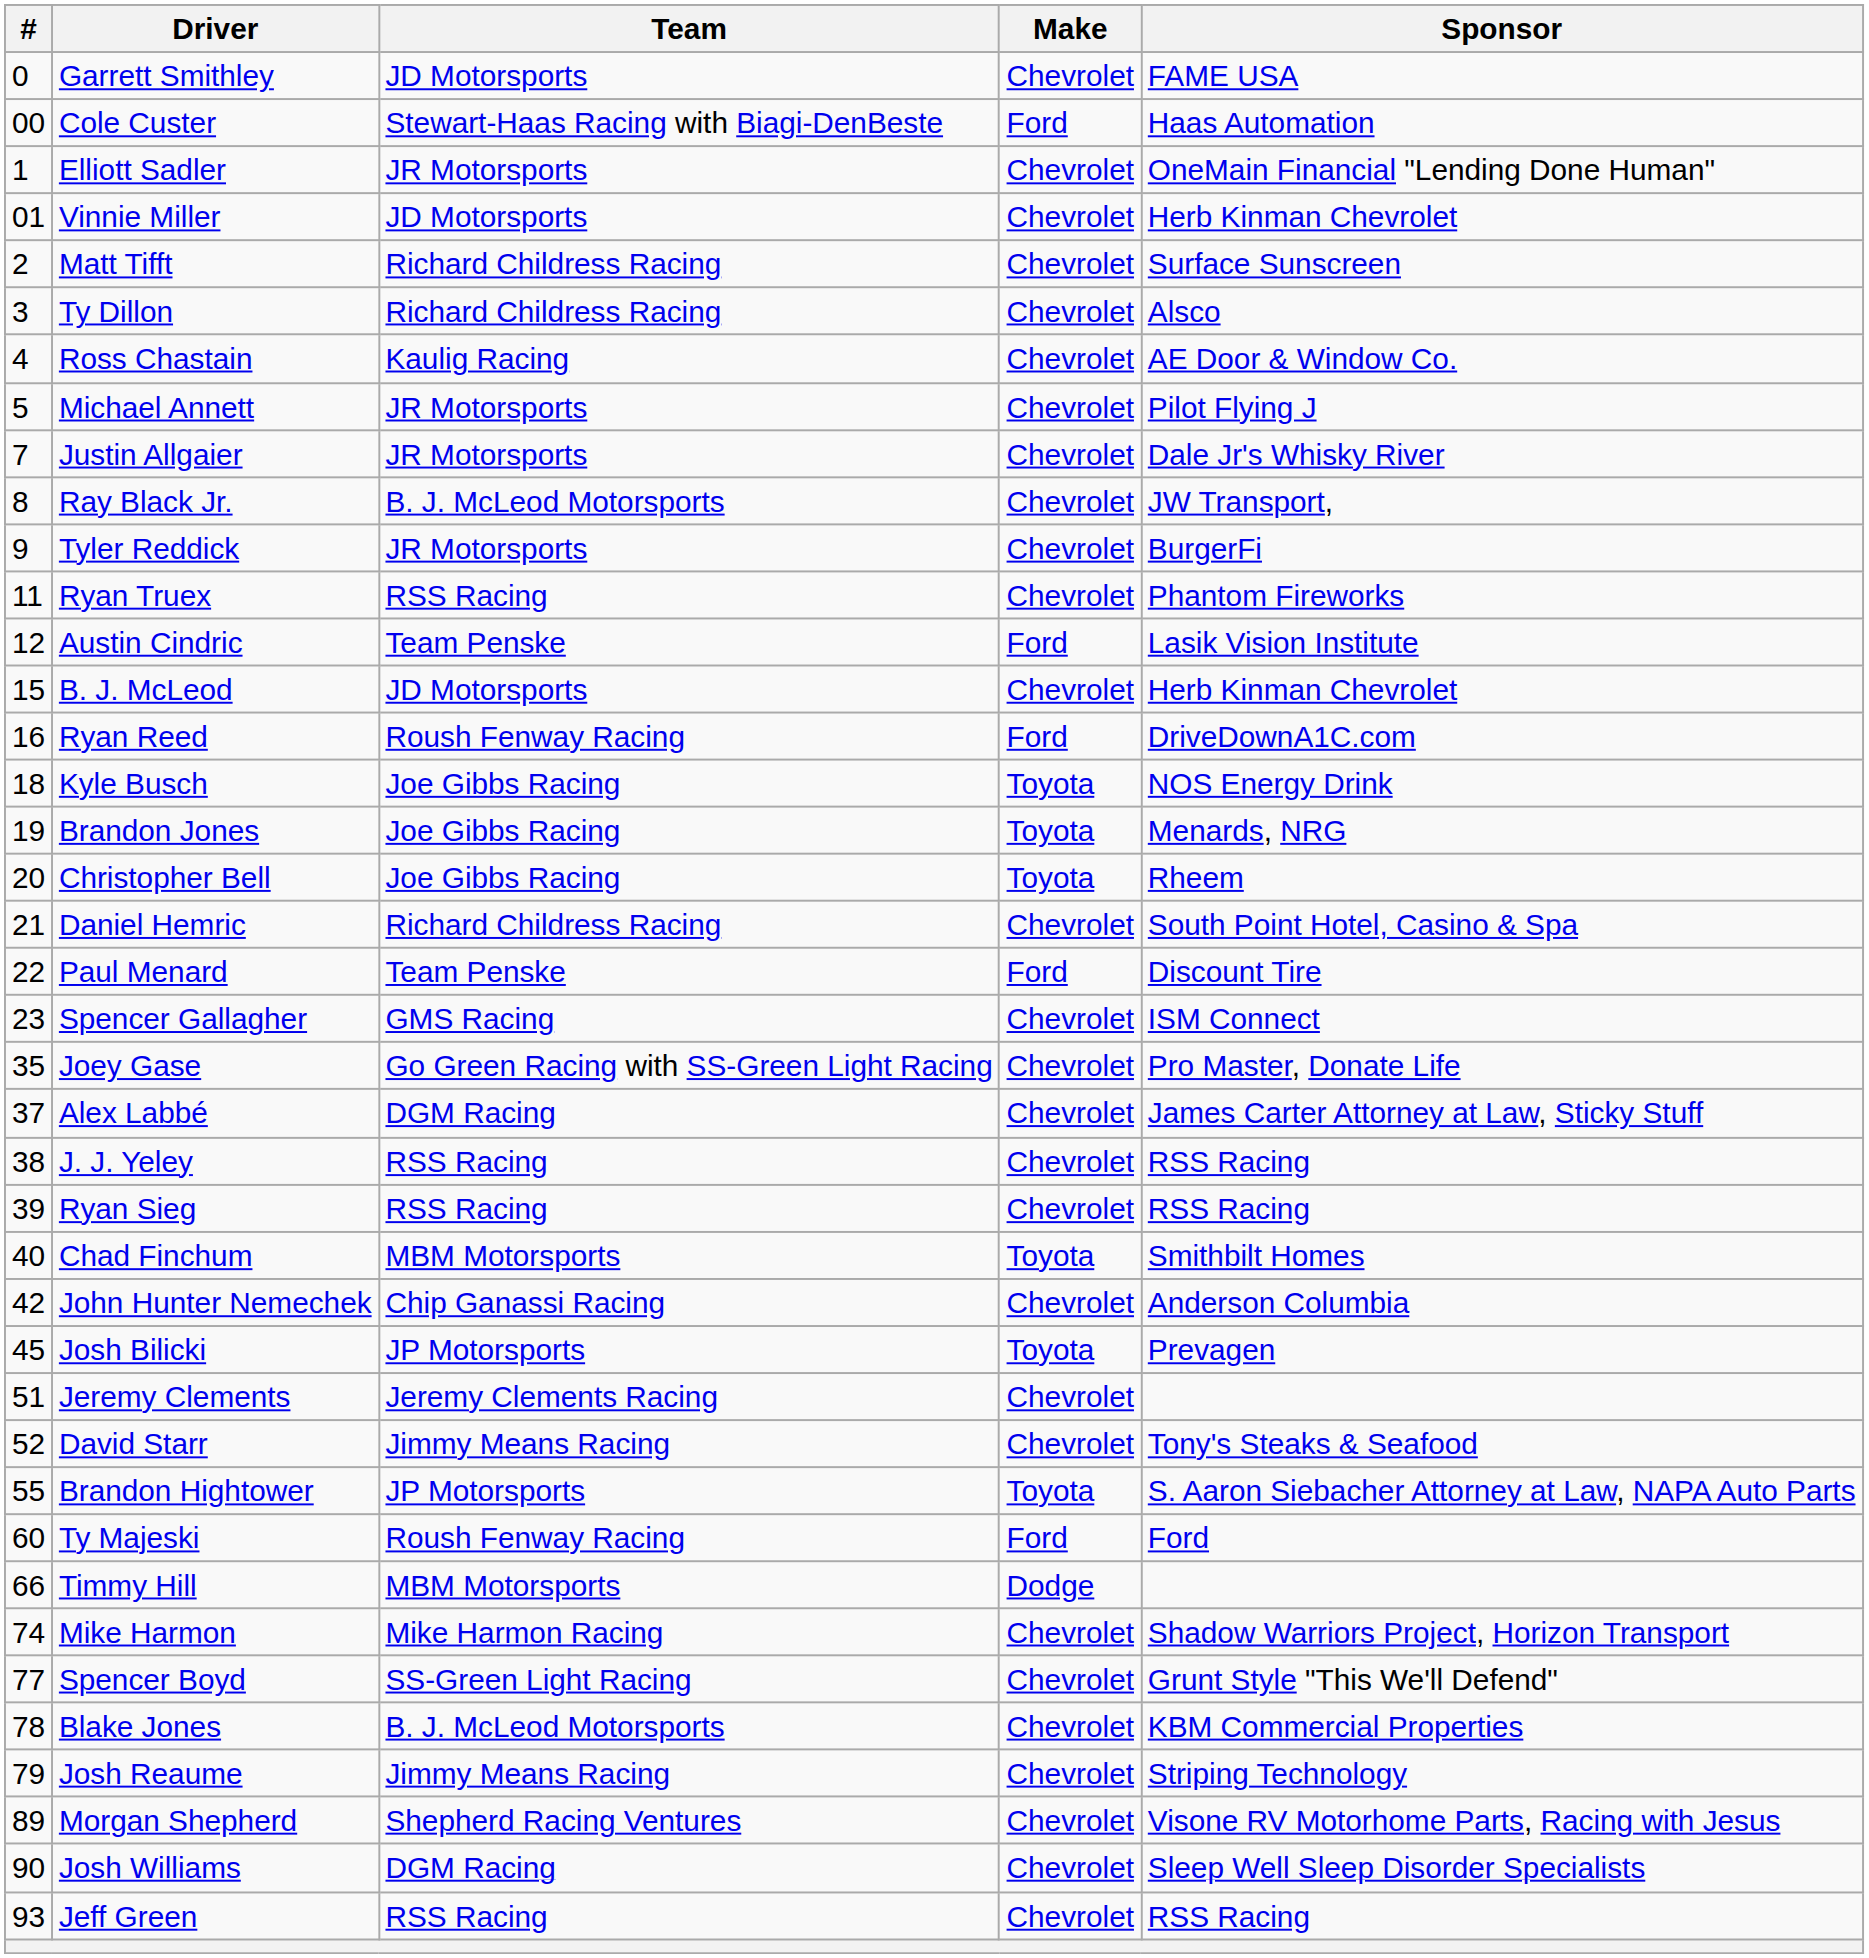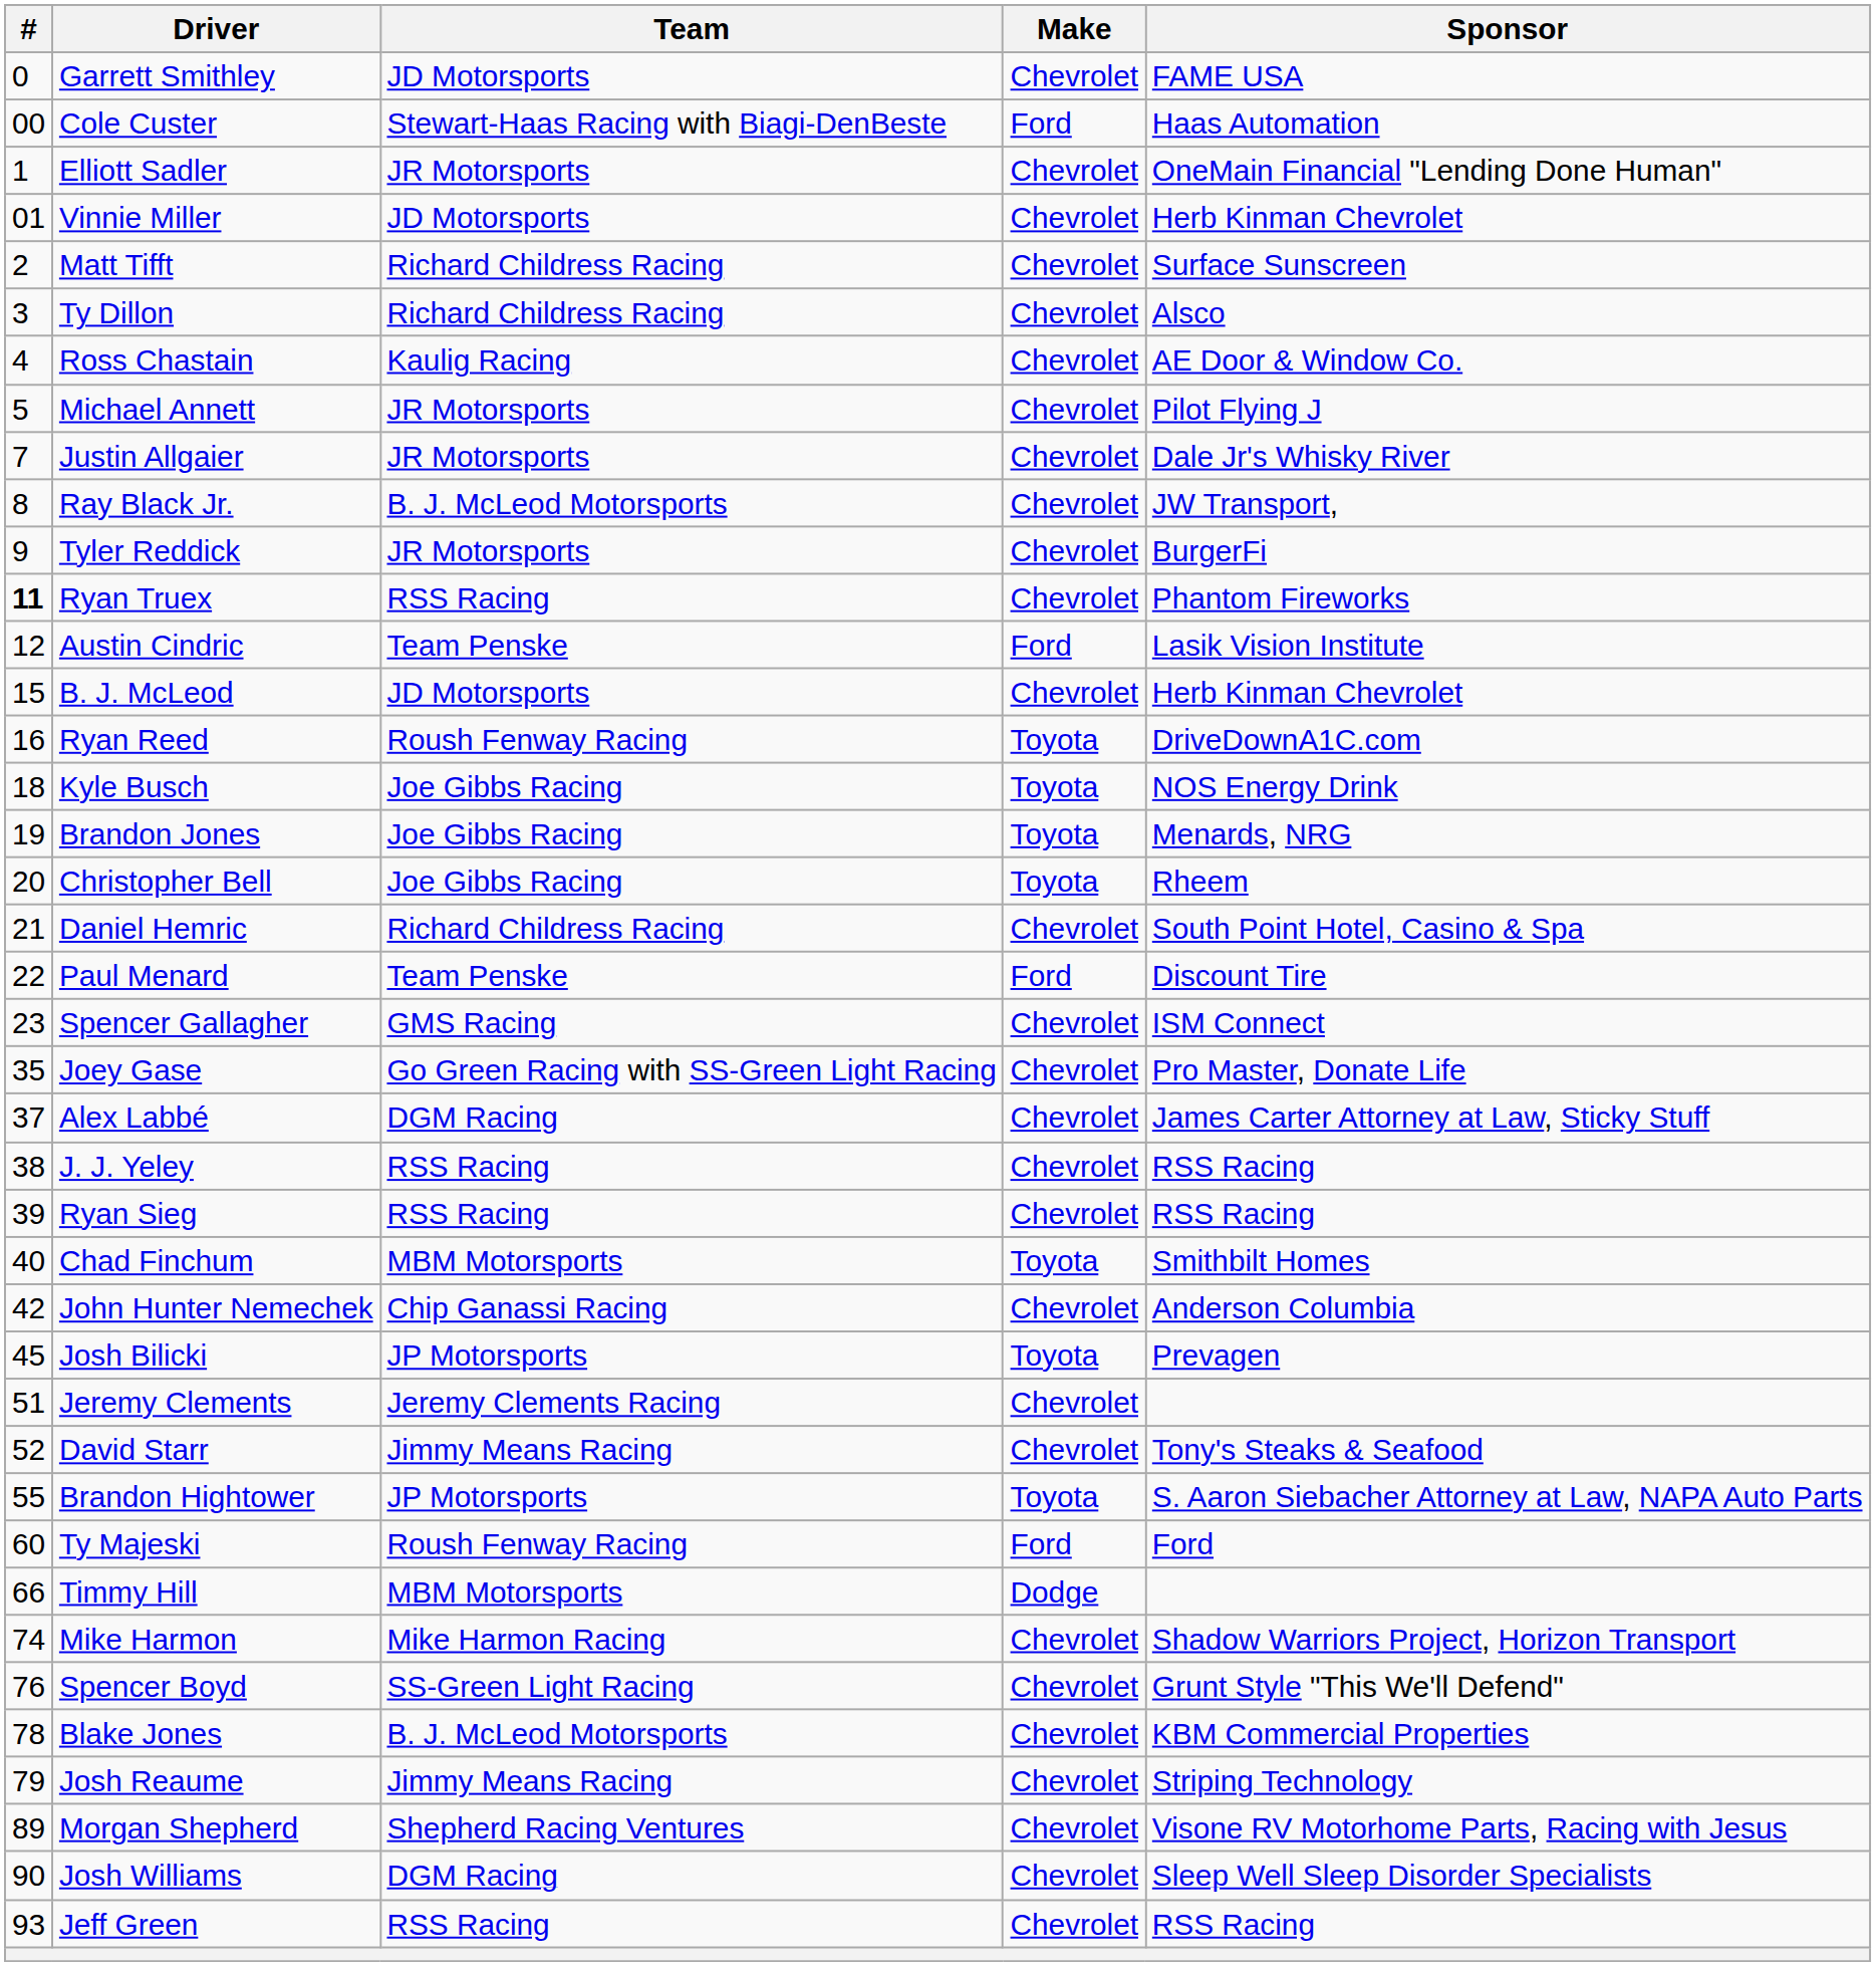 <table class="wikitable" style="font-size:95%">
 <tr>
 <th>#</th>
 <th>Driver</th>
 <th>Team</th>
 <th>Make</th>
 <th>Sponsor</th>
 </tr>
 <tr>
 <td>0</td>
 <td><a href='#'>Garrett Smithley</a></td>
 <td><a href='#'>JD Motorsports</a></td>
 <td><a href='#'>Chevrolet</a></td>
 <td><a href='#'>FAME USA</a></td>
 </tr>
 <tr>
 <td>00</td>
 <td><a href='#'>Cole Custer</a></td>
 <td><a href='#'>Stewart-Haas Racing</a> with <a href='#'>Biagi-DenBeste</a></td>
 <td><a href='#'>Ford</a></td>
 <td><a href='#'>Haas Automation</a></td>
 </tr>
 <tr>
 <td>1</td>
 <td><a href='#'>Elliott Sadler</a></td>
 <td><a href='#'>JR Motorsports</a></td>
 <td><a href='#'>Chevrolet</a></td>
 <td><a href='#'>OneMain Financial</a> "Lending Done Human"</td>
 </tr>
 <tr>
 <td>01</td>
 <td><a href='#'>Vinnie Miller</a></td>
 <td><a href='#'>JD Motorsports</a></td>
 <td><a href='#'>Chevrolet</a></td>
 <td><a href='#'>Herb Kinman Chevrolet</a></td>
 </tr>
 <tr>
 <td>2</td>
 <td><a href='#'>Matt Tifft</a></td>
 <td><a href='#'>Richard Childress Racing</a></td>
 <td><a href='#'>Chevrolet</a></td>
 <td><a href='#'>Surface Sunscreen</a></td>
 </tr>
 <tr>
 <td>3</td>
 <td><a href='#'>Ty Dillon</a></td>
 <td><a href='#'>Richard Childress Racing</a></td>
 <td><a href='#'>Chevrolet</a></td>
 <td><a href='#'>Alsco</a></td>
 </tr>
 <tr>
 <td>4</td>
 <td><a href='#'>Ross Chastain</a></td>
 <td><a href='#'>Kaulig Racing</a></td>
 <td><a href='#'>Chevrolet</a></td>
 <td><a href='#'>AE Door & Window Co.</a></td>
 </tr>
 <tr>
 <td>5</td>
 <td><a href='#'>Michael Annett</a></td>
 <td><a href='#'>JR Motorsports</a></td>
 <td><a href='#'>Chevrolet</a></td>
 <td><a href='#'>Pilot Flying J</a></td>
 </tr>
 <tr>
 <td>7</td>
 <td><a href='#'>Justin Allgaier</a></td>
 <td><a href='#'>JR Motorsports</a></td>
 <td><a href='#'>Chevrolet</a></td>
 <td><a href='#'>Dale Jr's Whisky River</a></td>
 </tr>
 <tr>
 <td>8</td>
 <td><a href='#'>Ray Black Jr.</a></td>
 <td><a href='#'>B. J. McLeod Motorsports</a></td>
 <td><a href='#'>Chevrolet</a></td>
 <td><a href='#'>JW Transport</a>, </td>
 </tr>
 <tr>
 <td>9</td>
 <td><a href='#'>Tyler Reddick</a></td>
 <td><a href='#'>JR Motorsports</a></td>
 <td><a href='#'>Chevrolet</a></td>
 <td><a href='#'>BurgerFi</a></td>
 </tr>
 <tr>
-<td>11</td>
+<td><strong>11</strong></td>
 <td><a href='#'>Ryan Truex</a></td>
 <td><a href='#'>RSS Racing</a></td>
 <td><a href='#'>Chevrolet</a></td>
 <td><a href='#'>Phantom Fireworks</a></td>
 </tr>
 <tr>
 <td>12</td>
 <td><a href='#'>Austin Cindric</a></td>
 <td><a href='#'>Team Penske</a></td>
 <td><a href='#'>Ford</a></td>
 <td><a href='#'>Lasik Vision Institute</a></td>
 </tr>
 <tr>
 <td>15</td>
 <td><a href='#'>B. J. McLeod</a></td>
 <td><a href='#'>JD Motorsports</a></td>
 <td><a href='#'>Chevrolet</a></td>
 <td><a href='#'>Herb Kinman Chevrolet</a></td>
 </tr>
 <tr>
 <td>16</td>
 <td><a href='#'>Ryan Reed</a></td>
 <td><a href='#'>Roush Fenway Racing</a></td>
-<td><a href='#'>Ford</a></td>
+<td><a href='#'>Toyota</a></td>
 <td><a href='#'>DriveDownA1C.com</a></td>
 </tr>
 <tr>
 <td>18</td>
 <td><a href='#'>Kyle Busch</a></td>
 <td><a href='#'>Joe Gibbs Racing</a></td>
 <td><a href='#'>Toyota</a></td>
 <td><a href='#'>NOS Energy Drink</a></td>
 </tr>
 <tr>
 <td>19</td>
 <td><a href='#'>Brandon Jones</a></td>
 <td><a href='#'>Joe Gibbs Racing</a></td>
 <td><a href='#'>Toyota</a></td>
 <td><a href='#'>Menards</a>, <a href='#'>NRG</a></td>
 </tr>
 <tr>
 <td>20</td>
 <td><a href='#'>Christopher Bell</a></td>
 <td><a href='#'>Joe Gibbs Racing</a></td>
 <td><a href='#'>Toyota</a></td>
 <td><a href='#'>Rheem</a></td>
 </tr>
 <tr>
 <td>21</td>
 <td><a href='#'>Daniel Hemric</a></td>
 <td><a href='#'>Richard Childress Racing</a></td>
 <td><a href='#'>Chevrolet</a></td>
 <td><a href='#'>South Point Hotel, Casino & Spa</a></td>
 </tr>
 <tr>
 <td>22</td>
 <td><a href='#'>Paul Menard</a></td>
 <td><a href='#'>Team Penske</a></td>
 <td><a href='#'>Ford</a></td>
 <td><a href='#'>Discount Tire</a></td>
 </tr>
 <tr>
 <td>23</td>
 <td><a href='#'>Spencer Gallagher</a></td>
 <td><a href='#'>GMS Racing</a></td>
 <td><a href='#'>Chevrolet</a></td>
 <td><a href='#'>ISM Connect</a></td>
 </tr>
 <tr>
 <td>35</td>
 <td><a href='#'>Joey Gase</a></td>
 <td><a href='#'>Go Green Racing</a> with <a href='#'>SS-Green Light Racing</a></td>
 <td><a href='#'>Chevrolet</a></td>
 <td><a href='#'>Pro Master</a>, <a href='#'>Donate Life</a></td>
 </tr>
 <tr>
 <td>37</td>
 <td><a href='#'>Alex Labbé</a></td>
 <td><a href='#'>DGM Racing</a></td>
 <td><a href='#'>Chevrolet</a></td>
 <td><a href='#'>James Carter Attorney at Law</a>, <a href='#'>Sticky Stuff</a></td>
 </tr>
 <tr>
 <td>38</td>
 <td><a href='#'>J. J. Yeley</a></td>
 <td><a href='#'>RSS Racing</a></td>
 <td><a href='#'>Chevrolet</a></td>
 <td><a href='#'>RSS Racing</a></td>
 </tr>
 <tr>
 <td>39</td>
 <td><a href='#'>Ryan Sieg</a></td>
 <td><a href='#'>RSS Racing</a></td>
 <td><a href='#'>Chevrolet</a></td>
 <td><a href='#'>RSS Racing</a></td>
 </tr>
 <tr>
 <td>40</td>
 <td><a href='#'>Chad Finchum</a></td>
 <td><a href='#'>MBM Motorsports</a></td>
 <td><a href='#'>Toyota</a></td>
 <td><a href='#'>Smithbilt Homes</a></td>
 </tr>
 <tr>
 <td>42</td>
 <td><a href='#'>John Hunter Nemechek</a></td>
 <td><a href='#'>Chip Ganassi Racing</a></td>
 <td><a href='#'>Chevrolet</a></td>
 <td><a href='#'>Anderson Columbia</a></td>
 </tr>
 <tr>
 <td>45</td>
 <td><a href='#'>Josh Bilicki</a></td>
 <td><a href='#'>JP Motorsports</a></td>
 <td><a href='#'>Toyota</a></td>
 <td><a href='#'>Prevagen</a></td>
 </tr>
 <tr>
 <td>51</td>
 <td><a href='#'>Jeremy Clements</a></td>
 <td><a href='#'>Jeremy Clements Racing</a></td>
 <td><a href='#'>Chevrolet</a></td>
 <td></td>
 </tr>
 <tr>
 <td>52</td>
 <td><a href='#'>David Starr</a></td>
 <td><a href='#'>Jimmy Means Racing</a></td>
 <td><a href='#'>Chevrolet</a></td>
 <td><a href='#'>Tony's Steaks & Seafood</a></td>
 </tr>
 <tr>
 <td>55</td>
 <td><a href='#'>Brandon Hightower</a></td>
 <td><a href='#'>JP Motorsports</a></td>
 <td><a href='#'>Toyota</a></td>
 <td><a href='#'>S. Aaron Siebacher Attorney at Law</a>, <a href='#'>NAPA Auto Parts</a></td>
 </tr>
 <tr>
 <td>60</td>
 <td><a href='#'>Ty Majeski</a></td>
 <td><a href='#'>Roush Fenway Racing</a></td>
 <td><a href='#'>Ford</a></td>
 <td><a href='#'>Ford</a></td>
 </tr>
 <tr>
 <td>66</td>
 <td><a href='#'>Timmy Hill</a></td>
 <td><a href='#'>MBM Motorsports</a></td>
 <td><a href='#'>Dodge</a></td>
 <td></td>
 </tr>
 <tr>
 <td>74</td>
 <td><a href='#'>Mike Harmon</a></td>
 <td><a href='#'>Mike Harmon Racing</a></td>
 <td><a href='#'>Chevrolet</a></td>
 <td><a href='#'>Shadow Warriors Project</a>, <a href='#'>Horizon Transport</a></td>
 </tr>
 <tr>
-<td>77</td>
+<td>76</td>
 <td><a href='#'>Spencer Boyd</a></td>
 <td><a href='#'>SS-Green Light Racing</a></td>
 <td><a href='#'>Chevrolet</a></td>
 <td><a href='#'>Grunt Style</a> "This We'll Defend"</td>
 </tr>
 <tr>
 <td>78</td>
 <td><a href='#'>Blake Jones</a></td>
 <td><a href='#'>B. J. McLeod Motorsports</a></td>
 <td><a href='#'>Chevrolet</a></td>
 <td><a href='#'>KBM Commercial Properties</a></td>
 </tr>
 <tr>
 <td>79</td>
 <td><a href='#'>Josh Reaume</a></td>
 <td><a href='#'>Jimmy Means Racing</a></td>
 <td><a href='#'>Chevrolet</a></td>
 <td><a href='#'>Striping Technology</a></td>
 </tr>
 <tr>
 <td>89</td>
 <td><a href='#'>Morgan Shepherd</a></td>
 <td><a href='#'>Shepherd Racing Ventures</a></td>
 <td><a href='#'>Chevrolet</a></td>
 <td><a href='#'>Visone RV Motorhome Parts</a>, <a href='#'>Racing with Jesus</a></td>
 </tr>
 <tr>
 <td>90</td>
 <td><a href='#'>Josh Williams</a></td>
 <td><a href='#'>DGM Racing</a></td>
 <td><a href='#'>Chevrolet</a></td>
 <td><a href='#'>Sleep Well Sleep Disorder Specialists</a></td>
 </tr>
 <tr>
 <td>93</td>
 <td><a href='#'>Jeff Green</a></td>
 <td><a href='#'>RSS Racing</a></td>
 <td><a href='#'>Chevrolet</a></td>
 <td><a href='#'>RSS Racing</a></td>
 </tr>
 <tr>
 <th colspan="5"></th>
 </tr>
 </table>
